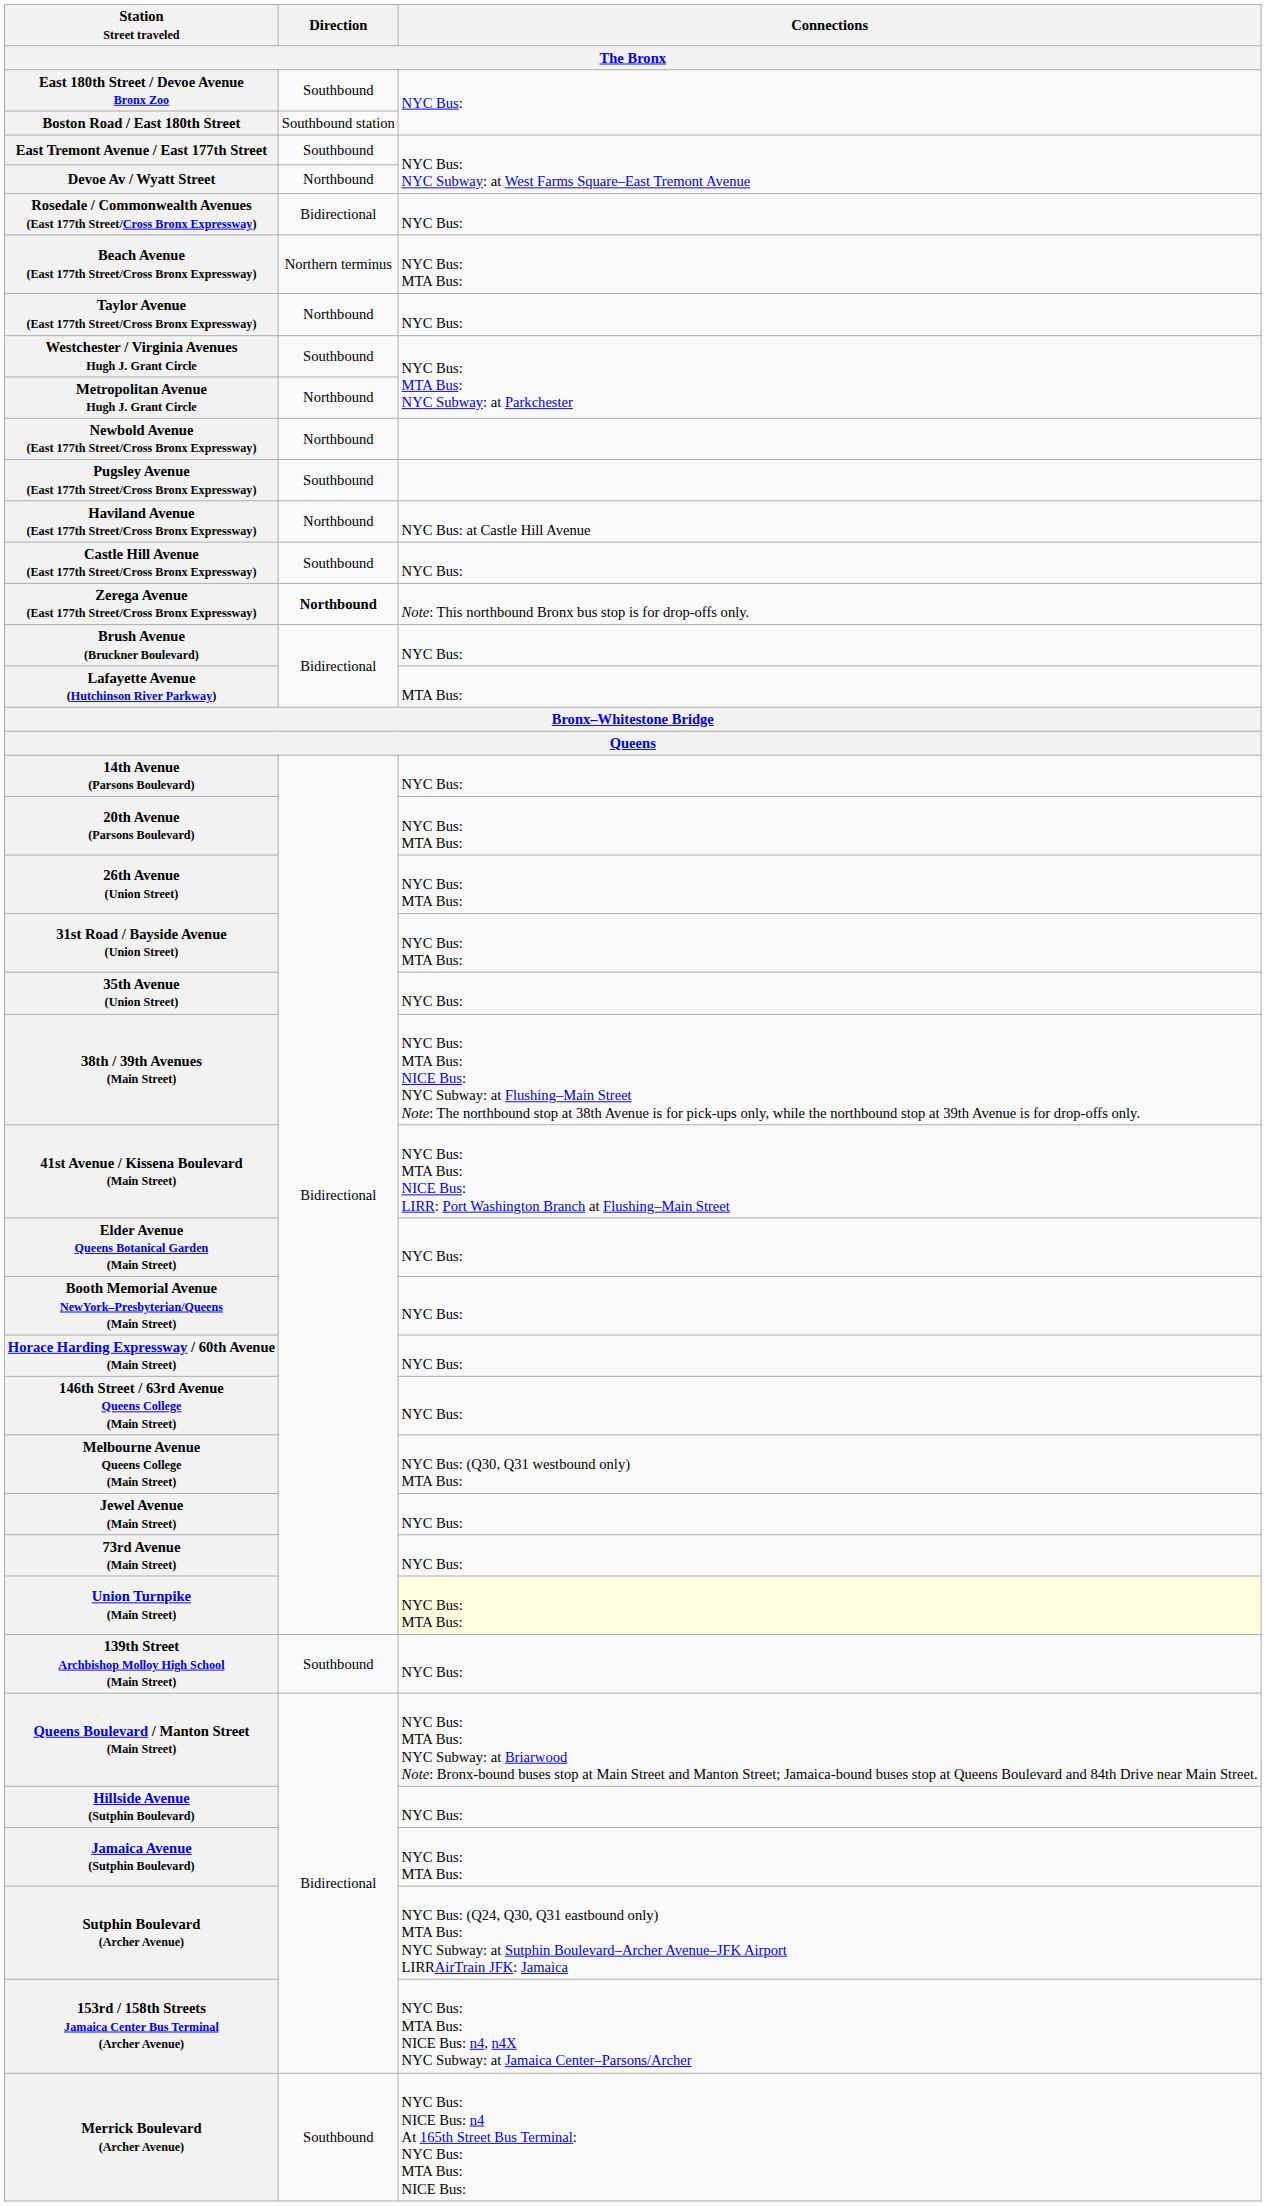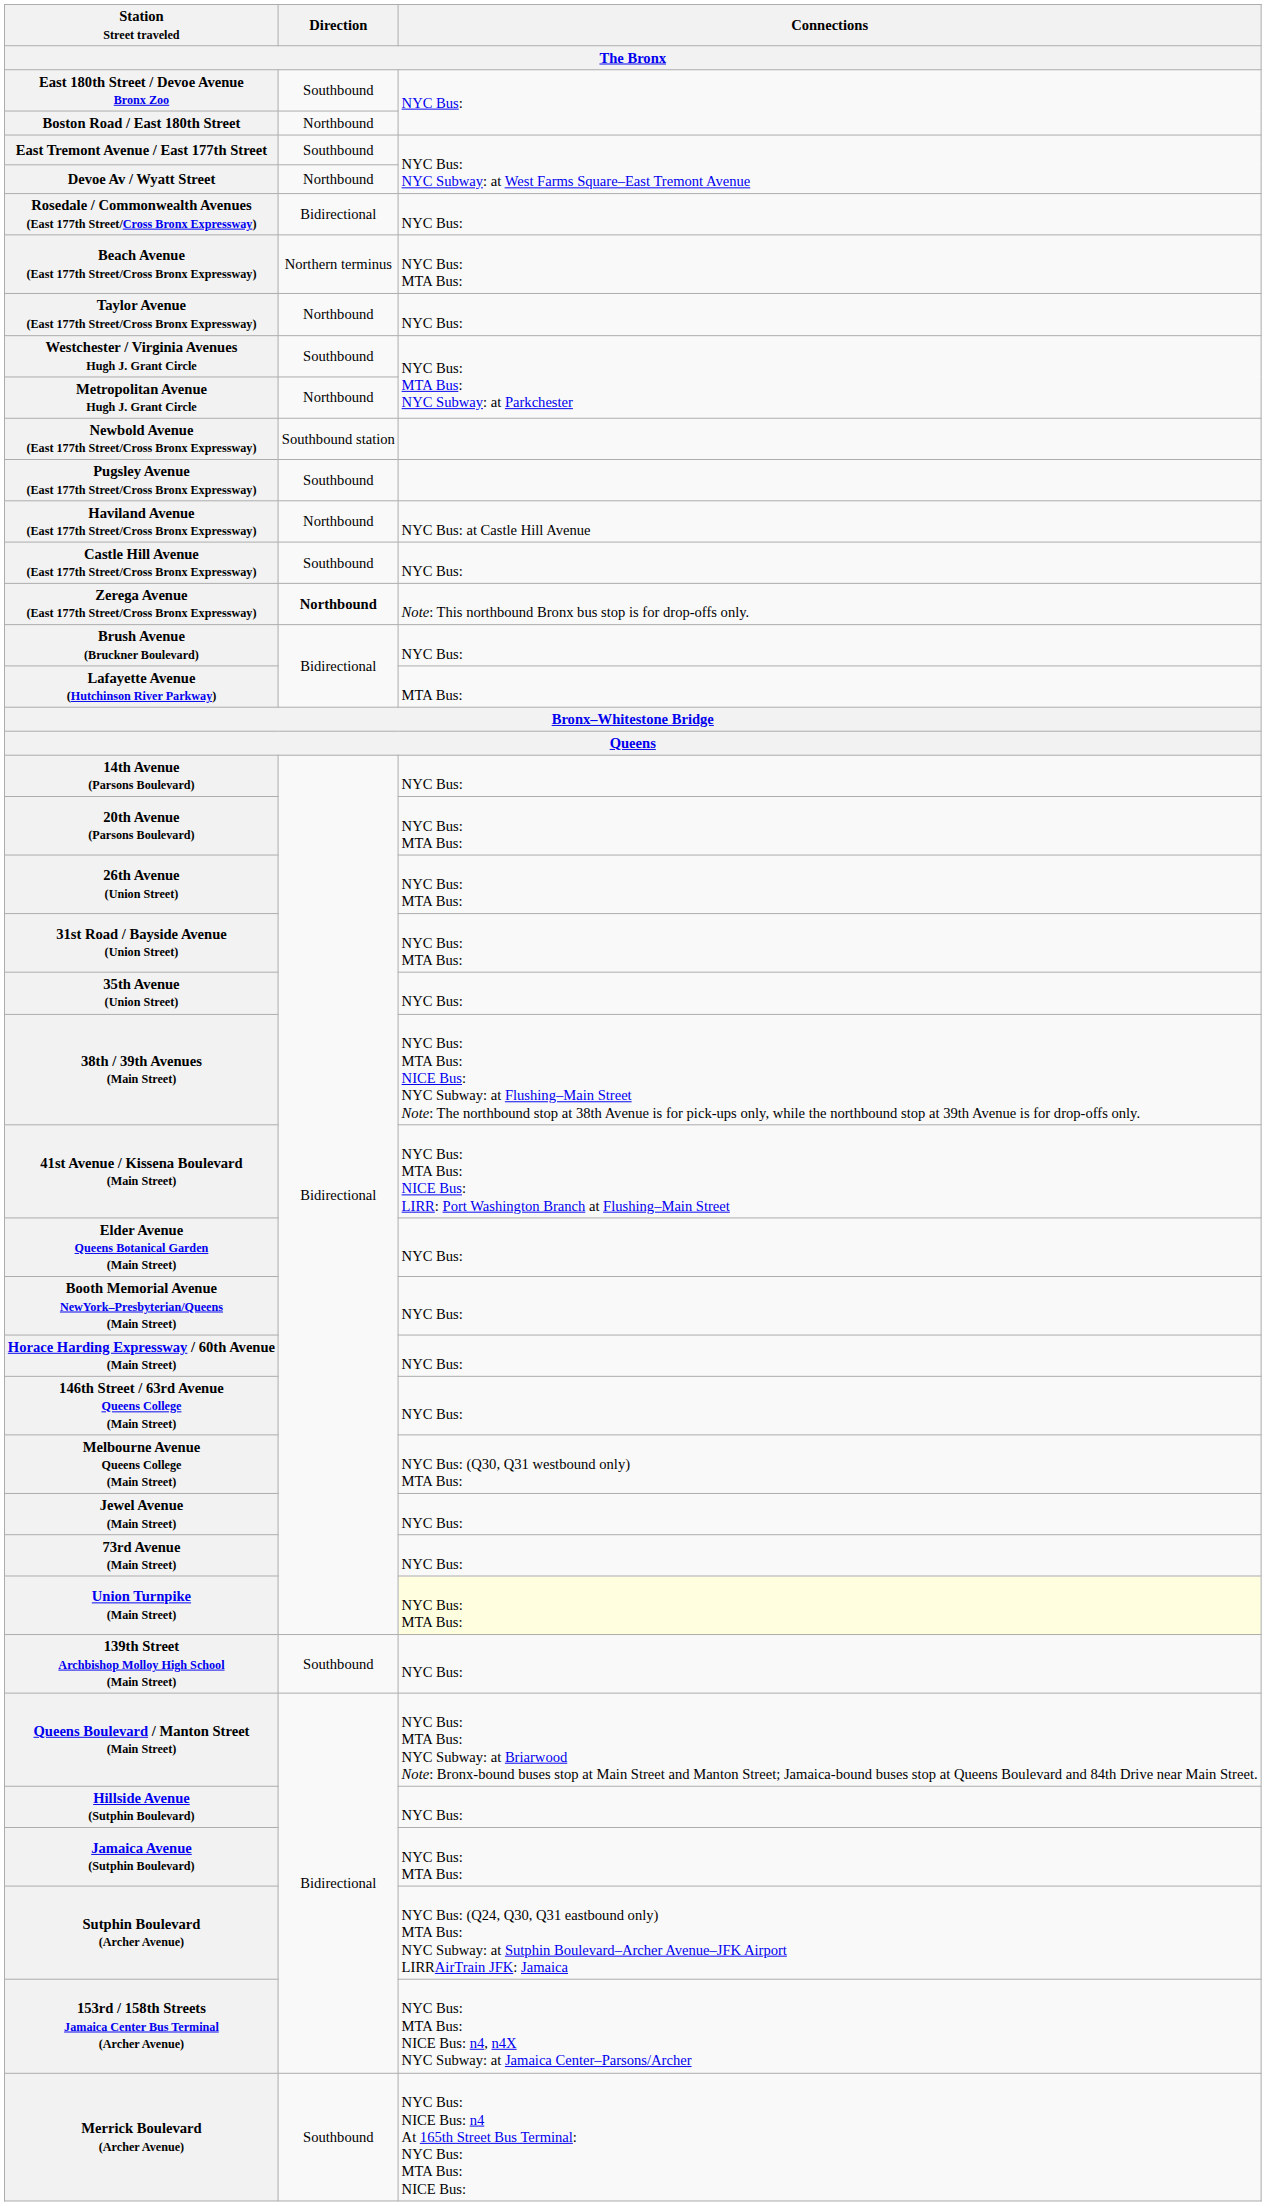 <table class="wikitable collapsible" style="font-size: 95%;">
 <tr>
 <th>Station<br><small>Street traveled</small></th>
 <th>Direction</th>
 <th>Connections</th>
 </tr>
 <tr>
 <th style="text-align:center;" colspan="3"><strong><a href='#'>The Bronx</a></strong></th>
 </tr>
 <tr>
 <th>East 180th Street / Devoe Avenue<br><small><a href='#'>Bronx Zoo</a></small></th>
 <td style="text-align:center;">Southbound</td>
 <td rowspan=2><a href='#'>NYC Bus</a>: </td>
 </tr>
 <tr>
 <th>Boston Road / East 180th Street</th>
-<td style="text-align:center;">Southbound station</td>
+<td style="text-align:center;">Northbound</td>
 </tr>
 <tr>
 <th>East Tremont Avenue / East 177th Street</th>
 <td style="text-align:center;">Southbound</td>
 <td rowspan=2><br>NYC Bus: <br><a href='#'>NYC Subway</a>:  at <a href='#'>West Farms Square–East Tremont Avenue</a></td>
 </tr>
 <tr>
 <th>Devoe Av / Wyatt Street</th>
 <td style="text-align:center;">Northbound</td>
 </tr>
 <tr>
 <th>Rosedale / Commonwealth Avenues<br><small>(East 177th Street/<a href='#'>Cross Bronx Expressway</a>)</small></th>
 <td style="text-align:center;">Bidirectional</td>
 <td><br>NYC Bus: </td>
 </tr>
 <tr>
 <th>Beach Avenue<br><small>(East 177th Street/Cross Bronx Expressway)</small></th>
 <td style="text-align:center;">Northern terminus</td>
 <td><br>NYC Bus: <br>MTA Bus: </td>
 </tr>
 <tr>
 <th>Taylor Avenue<br><small>(East 177th Street/Cross Bronx Expressway)</small></th>
 <td style="text-align:center;">Northbound</td>
 <td><br>NYC Bus: </td>
 </tr>
 <tr>
 <th>Westchester / Virginia Avenues<br><small>Hugh J. Grant Circle</small></th>
 <td style="text-align:center;">Southbound</td>
 <td rowspan=2><br>NYC Bus: <br><a href='#'>MTA Bus</a>: <br><a href='#'>NYC Subway</a>:  at <a href='#'>Parkchester</a></td>
 </tr>
 <tr>
 <th>Metropolitan Avenue<br><small>Hugh J. Grant Circle</small></th>
 <td style="text-align:center;">Northbound</td>
 </tr>
 <tr>
 <th>Newbold Avenue<br><small>(East 177th Street/Cross Bronx Expressway)</small></th>
-<td style="text-align:center;">Northbound</td>
+<td style="text-align:center;">Southbound station</td>
 <td></td>
 </tr>
 <tr>
 <th>Pugsley Avenue<br><small>(East 177th Street/Cross Bronx Expressway)</small></th>
 <td style="text-align:center;">Southbound</td>
 <td></td>
 </tr>
 <tr>
 <th>Haviland Avenue<br><small>(East 177th Street/Cross Bronx Expressway)</small></th>
 <td style="text-align:center;">Northbound</td>
 <td><br>NYC Bus:  at Castle Hill Avenue</td>
 </tr>
 <tr>
 <th>Castle Hill Avenue<br><small>(East 177th Street/Cross Bronx Expressway)</small></th>
 <td style="text-align:center;">Southbound</td>
 <td><br>NYC Bus: </td>
 </tr>
 <tr>
 <th>Zerega Avenue<br><small>(East 177th Street/Cross Bronx Expressway)</small></th>
 <td style="text-align:center;"><strong>Northbound</strong></td>
 <td><br><em>Note</em>: This northbound Bronx bus stop is for drop-offs only.</td>
 </tr>
 <tr>
 <th>Brush Avenue<br><small>(Bruckner Boulevard)</small></th>
 <td rowspan="2" style="text-align:center;">Bidirectional</td>
 <td><br>NYC Bus: </td>
 </tr>
 <tr>
 <th>Lafayette Avenue<br><small>(<a href='#'>Hutchinson River Parkway</a>)</small></th>
 <td><br>MTA Bus: </td>
 </tr>
 <tr>
 <th style="text-align:center;" colspan="3"><strong><a href='#'>Bronx–Whitestone Bridge</a></strong></th>
 </tr>
 <tr>
 <th style="text-align:center;" colspan="3"><strong><a href='#'>Queens</a></strong></th>
 </tr>
 <tr>
 <th>14th Avenue<br><small>(Parsons Boulevard)</small></th>
 <td rowspan="15" style="text-align:center;">Bidirectional</td>
 <td><br>NYC Bus: </td>
 </tr>
 <tr>
 <th>20th Avenue<br><small>(Parsons Boulevard)</small></th>
 <td><br>NYC Bus: <br>MTA Bus: </td>
 </tr>
 <tr>
 <th>26th Avenue<br><small>(Union Street)</small></th>
 <td><br>NYC Bus: <br>MTA Bus: </td>
 </tr>
 <tr>
 <th>31st Road / Bayside Avenue<br><small>(Union Street)</small></th>
 <td><br>NYC Bus: <br>MTA Bus: </td>
 </tr>
 <tr>
 <th>35th Avenue<br><small>(Union Street)</small></th>
 <td><br>NYC Bus: </td>
 </tr>
 <tr>
 <th>38th / 39th Avenues<br><small>(Main Street)</small></th>
 <td><br>NYC Bus: <br>MTA Bus: <br><a href='#'>NICE Bus</a>: <br>NYC Subway:  at <a href='#'>Flushing–Main Street</a><br><em>Note</em>: The northbound stop at 38th Avenue is for pick-ups only, while the northbound stop at 39th Avenue is for drop-offs only.</td>
 </tr>
 <tr>
 <th>41st Avenue / Kissena Boulevard<br><small>(Main Street)</small></th>
 <td><br>NYC Bus: <br>MTA Bus: <br><a href='#'>NICE Bus</a>: <br><a href='#'>LIRR</a>: <a href='#'>Port Washington Branch</a> at <a href='#'>Flushing–Main Street</a></td>
 </tr>
 <tr>
 <th>Elder Avenue<br><small><a href='#'>Queens Botanical Garden</a><br>(Main Street)</small></th>
 <td><br>NYC Bus: </td>
 </tr>
 <tr>
 <th>Booth Memorial Avenue<br><small><a href='#'>NewYork–Presbyterian/Queens</a><br>(Main Street)</small></th>
 <td><br>NYC Bus: </td>
 </tr>
 <tr>
 <th><a href='#'>Horace Harding Expressway</a> / 60th Avenue<br><small>(Main Street)</small></th>
 <td><br>NYC Bus: </td>
 </tr>
 <tr>
 <th>146th Street / 63rd Avenue<br><small><a href='#'>Queens College</a><br>(Main Street)</small></th>
 <td><br>NYC Bus: </td>
 </tr>
 <tr>
 <th>Melbourne Avenue<br><small>Queens College<br>(Main Street)</small></th>
 <td><br>NYC Bus:  (Q30, Q31 westbound only)<br>MTA Bus: </td>
 </tr>
 <tr>
 <th>Jewel Avenue<br><small>(Main Street)</small></th>
 <td><br>NYC Bus: </td>
 </tr>
 <tr>
 <th>73rd Avenue<br><small>(Main Street)</small></th>
 <td><br>NYC Bus: </td>
 </tr>
 <tr>
 <th><a href='#'>Union Turnpike</a><br><small>(Main Street)</small></th>
 <td style="background: lightyellow;"><br>NYC Bus: <br>MTA Bus: </td>
 </tr>
 <tr>
 <th>139th Street<br><small><a href='#'>Archbishop Molloy High School</a><br>(Main Street)</small></th>
 <td style="text-align:center;">Southbound</td>
 <td><br>NYC Bus: </td>
 </tr>
 <tr>
 <th><a href='#'>Queens Boulevard</a> / Manton Street<br><small>(Main Street)</small></th>
 <td rowspan="5" style="text-align:center;">Bidirectional</td>
 <td><br>NYC Bus: <br>MTA Bus: <br>NYC Subway:  at <a href='#'>Briarwood</a><br><em>Note</em>: Bronx-bound buses stop at Main Street and Manton Street; Jamaica-bound buses stop at Queens Boulevard and 84th Drive near Main Street.</td>
 </tr>
 <tr>
 <th><a href='#'>Hillside Avenue</a><br><small>(Sutphin Boulevard)</small></th>
 <td><br>NYC Bus: </td>
 </tr>
 <tr>
 <th><a href='#'>Jamaica Avenue</a><br><small>(Sutphin Boulevard)</small></th>
 <td><br>NYC Bus: <br>MTA Bus: </td>
 </tr>
 <tr>
 <th>Sutphin Boulevard<br><small>(Archer Avenue)</small></th>
 <td><br>NYC Bus:  (Q24, Q30, Q31 eastbound only)<br>MTA Bus: <br>NYC Subway:  at <a href='#'>Sutphin Boulevard–Archer Avenue–JFK Airport</a><br>LIRR<a href='#'>AirTrain JFK</a>: <a href='#'>Jamaica</a></td>
 </tr>
 <tr>
 <th>153rd / 158th Streets<br><small><a href='#'>Jamaica Center Bus Terminal</a><br>(Archer Avenue)</small></th>
 <td><br>NYC Bus: <br>MTA Bus: <br>NICE Bus: <a href='#'>n4</a>, <a href='#'>n4X</a><br>NYC Subway:  at <a href='#'>Jamaica Center–Parsons/Archer</a></td>
 </tr>
 <tr>
 <th>Merrick Boulevard<br><small>(Archer Avenue)</small></th>
 <td style="text-align:center;">Southbound</td>
 <td><br>NYC Bus: <br>NICE Bus: <a href='#'>n4</a><br>At <a href='#'>165th Street Bus Terminal</a>:<br>NYC Bus: <br>MTA Bus: <br>NICE Bus: </td>
 </tr>
 </table>
